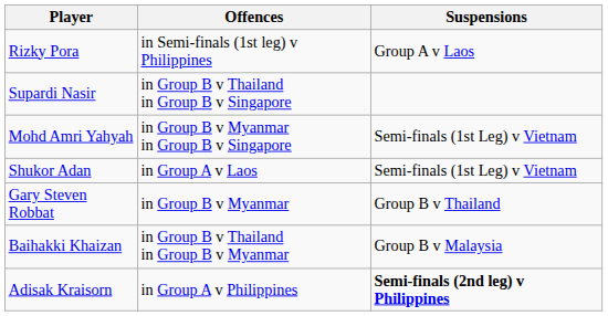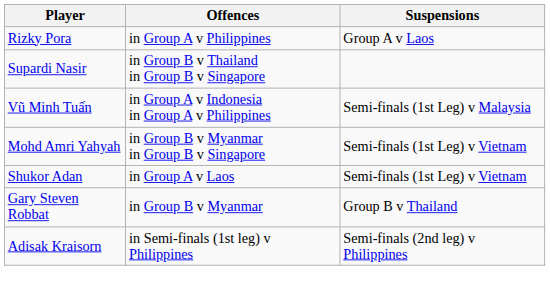 <table class="wikitable">
 <tr>
 <th>Player</th>
 <th>Offences</th>
 <th>Suspensions</th>
 </tr>
 <tr>
 <td> <a href='#'>Rizky Pora</a></td>
-<td> in Semi-finals (1st leg) v <a href='#'>Philippines</a></td>
+<td> in <a href='#'>Group A</a> v <a href='#'>Philippines</a></td>
 <td>Group A v <a href='#'>Laos</a></td>
 </tr>
 <tr>
 <td> <a href='#'>Supardi Nasir</a></td>
 <td> in <a href='#'>Group B</a> v <a href='#'>Thailand</a><br> in <a href='#'>Group B</a> v <a href='#'>Singapore</a></td>
 <td></td>
+</tr>
+<tr>
+<td> <a href='#'>Vũ Minh Tuấn</a></td>
+<td> in <a href='#'>Group A</a> v <a href='#'>Indonesia</a><br> in <a href='#'>Group A</a> v <a href='#'>Philippines</a></td>
+<td>Semi-finals (1st Leg) v <a href='#'>Malaysia</a></td>
 </tr>
 <tr>
 <td> <a href='#'>Mohd Amri Yahyah</a></td>
 <td> in <a href='#'>Group B</a> v <a href='#'>Myanmar</a><br> in <a href='#'>Group B</a> v <a href='#'>Singapore</a></td>
 <td>Semi-finals (1st Leg) v <a href='#'>Vietnam</a></td>
 </tr>
 <tr>
 <td> <a href='#'>Shukor Adan</a></td>
 <td> in <a href='#'>Group A</a> v <a href='#'>Laos</a></td>
 <td>Semi-finals (1st Leg) v <a href='#'>Vietnam</a></td>
 </tr>
 <tr>
 <td> <a href='#'>Gary Steven Robbat</a></td>
 <td> in <a href='#'>Group B</a> v <a href='#'>Myanmar</a></td>
 <td>Group B v <a href='#'>Thailand</a></td>
 </tr>
 <tr>
-<td> <a href='#'>Baihakki Khaizan</a></td>
-<td> in <a href='#'>Group B</a> v <a href='#'>Thailand</a><br> in <a href='#'>Group B</a> v <a href='#'>Myanmar</a></td>
-<td>Group B v <a href='#'>Malaysia</a></td>
-</tr>
-<tr>
 <td> <a href='#'>Adisak Kraisorn</a></td>
-<td> in <a href='#'>Group A</a> v <a href='#'>Philippines</a></td>
-<td><strong>Semi-finals (2nd leg) v <a href='#'>Philippines</a></strong></td>
+<td> in Semi-finals (1st leg) v <a href='#'>Philippines</a></td>
+<td>Semi-finals (2nd leg) v <a href='#'>Philippines</a></td>
 </tr>
 </table>
